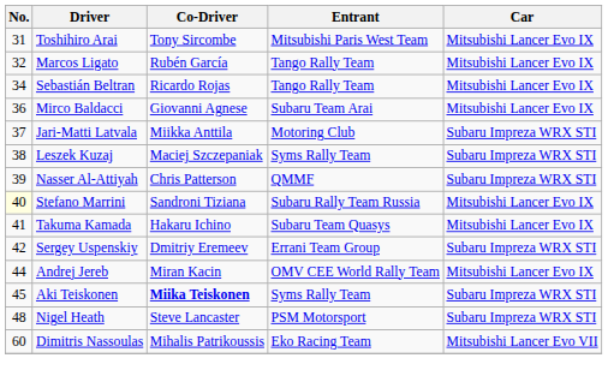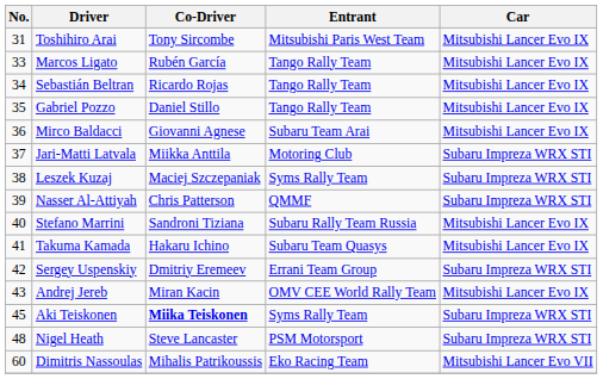 <table class="wikitable" style="font-size: 85%;">
 <tr>
 <th>No.</th>
 <th>Driver</th>
 <th>Co-Driver</th>
 <th>Entrant</th>
 <th>Car</th>
 </tr>
 <tr>
 <td align="center">31</td>
 <td> <a href='#'>Toshihiro Arai</a></td>
 <td> <a href='#'>Tony Sircombe</a></td>
 <td> <a href='#'>Mitsubishi Paris West Team</a></td>
 <td><a href='#'>Mitsubishi Lancer Evo IX</a></td>
 </tr>
 <tr>
-<td align="center">32</td>
+<td align="center">33</td>
 <td> <a href='#'>Marcos Ligato</a></td>
 <td> <a href='#'>Rubén García</a></td>
 <td> <a href='#'>Tango Rally Team</a></td>
 <td><a href='#'>Mitsubishi Lancer Evo IX</a></td>
 </tr>
 <tr>
 <td align="center">34</td>
 <td> <a href='#'>Sebastián Beltran</a></td>
 <td> <a href='#'>Ricardo Rojas</a></td>
+<td> <a href='#'>Tango Rally Team</a></td>
+<td><a href='#'>Mitsubishi Lancer Evo IX</a></td>
+</tr>
+<tr>
+<td align="center">35</td>
+<td> <a href='#'>Gabriel Pozzo</a></td>
+<td> <a href='#'>Daniel Stillo</a></td>
 <td> <a href='#'>Tango Rally Team</a></td>
 <td><a href='#'>Mitsubishi Lancer Evo IX</a></td>
 </tr>
 <tr>
 <td align="center">36</td>
 <td> <a href='#'>Mirco Baldacci</a></td>
 <td> <a href='#'>Giovanni Agnese</a></td>
 <td> <a href='#'>Subaru Team Arai</a></td>
 <td><a href='#'>Mitsubishi Lancer Evo IX</a></td>
 </tr>
 <tr>
 <td align="center">37</td>
 <td> <a href='#'>Jari-Matti Latvala</a></td>
 <td> <a href='#'>Miikka Anttila</a></td>
 <td> <a href='#'>Motoring Club</a></td>
 <td><a href='#'>Subaru Impreza WRX STI</a></td>
 </tr>
 <tr>
 <td align="center">38</td>
 <td> <a href='#'>Leszek Kuzaj</a></td>
 <td> <a href='#'>Maciej Szczepaniak</a></td>
 <td> <a href='#'>Syms Rally Team</a></td>
 <td><a href='#'>Subaru Impreza WRX STI</a></td>
 </tr>
 <tr>
 <td align="center">39</td>
 <td> <a href='#'>Nasser Al-Attiyah</a></td>
 <td> <a href='#'>Chris Patterson</a></td>
 <td> <a href='#'>QMMF</a></td>
 <td><a href='#'>Subaru Impreza WRX STI</a></td>
 </tr>
 <tr>
-<td align="center" style="background: lightyellow;">40</td>
+<td align="center">40</td>
 <td> <a href='#'>Stefano Marrini</a></td>
 <td> <a href='#'>Sandroni Tiziana</a></td>
 <td> <a href='#'>Subaru Rally Team Russia</a></td>
 <td><a href='#'>Mitsubishi Lancer Evo IX</a></td>
 </tr>
 <tr>
 <td align="center">41</td>
 <td> <a href='#'>Takuma Kamada</a></td>
 <td> <a href='#'>Hakaru Ichino</a></td>
 <td> <a href='#'>Subaru Team Quasys</a></td>
 <td><a href='#'>Mitsubishi Lancer Evo IX</a></td>
 </tr>
 <tr>
 <td align="center">42</td>
 <td> <a href='#'>Sergey Uspenskiy</a></td>
 <td> <a href='#'>Dmitriy Eremeev</a></td>
 <td> <a href='#'>Errani Team Group</a></td>
 <td><a href='#'>Subaru Impreza WRX STI</a></td>
 </tr>
 <tr>
-<td align="center">44</td>
+<td align="center">43</td>
 <td> <a href='#'>Andrej Jereb</a></td>
 <td> <a href='#'>Miran Kacin</a></td>
 <td> <a href='#'>OMV CEE World Rally Team</a></td>
 <td><a href='#'>Mitsubishi Lancer Evo IX</a></td>
 </tr>
 <tr>
 <td align="center">45</td>
 <td> <a href='#'>Aki Teiskonen</a></td>
 <td><strong> <a href='#'>Miika Teiskonen</a></strong></td>
 <td> <a href='#'>Syms Rally Team</a></td>
 <td><a href='#'>Subaru Impreza WRX STI</a></td>
 </tr>
 <tr>
 <td align="center">48</td>
 <td> <a href='#'>Nigel Heath</a></td>
 <td> <a href='#'>Steve Lancaster</a></td>
 <td> <a href='#'>PSM Motorsport</a></td>
 <td><a href='#'>Subaru Impreza WRX STI</a></td>
 </tr>
 <tr>
 <td align="center">60</td>
 <td> <a href='#'>Dimitris Nassoulas</a></td>
 <td> <a href='#'>Mihalis Patrikoussis</a></td>
 <td> <a href='#'>Eko Racing Team</a></td>
 <td><a href='#'>Mitsubishi Lancer Evo VII</a></td>
 </tr>
 <tr>
 </tr>
 </table>
